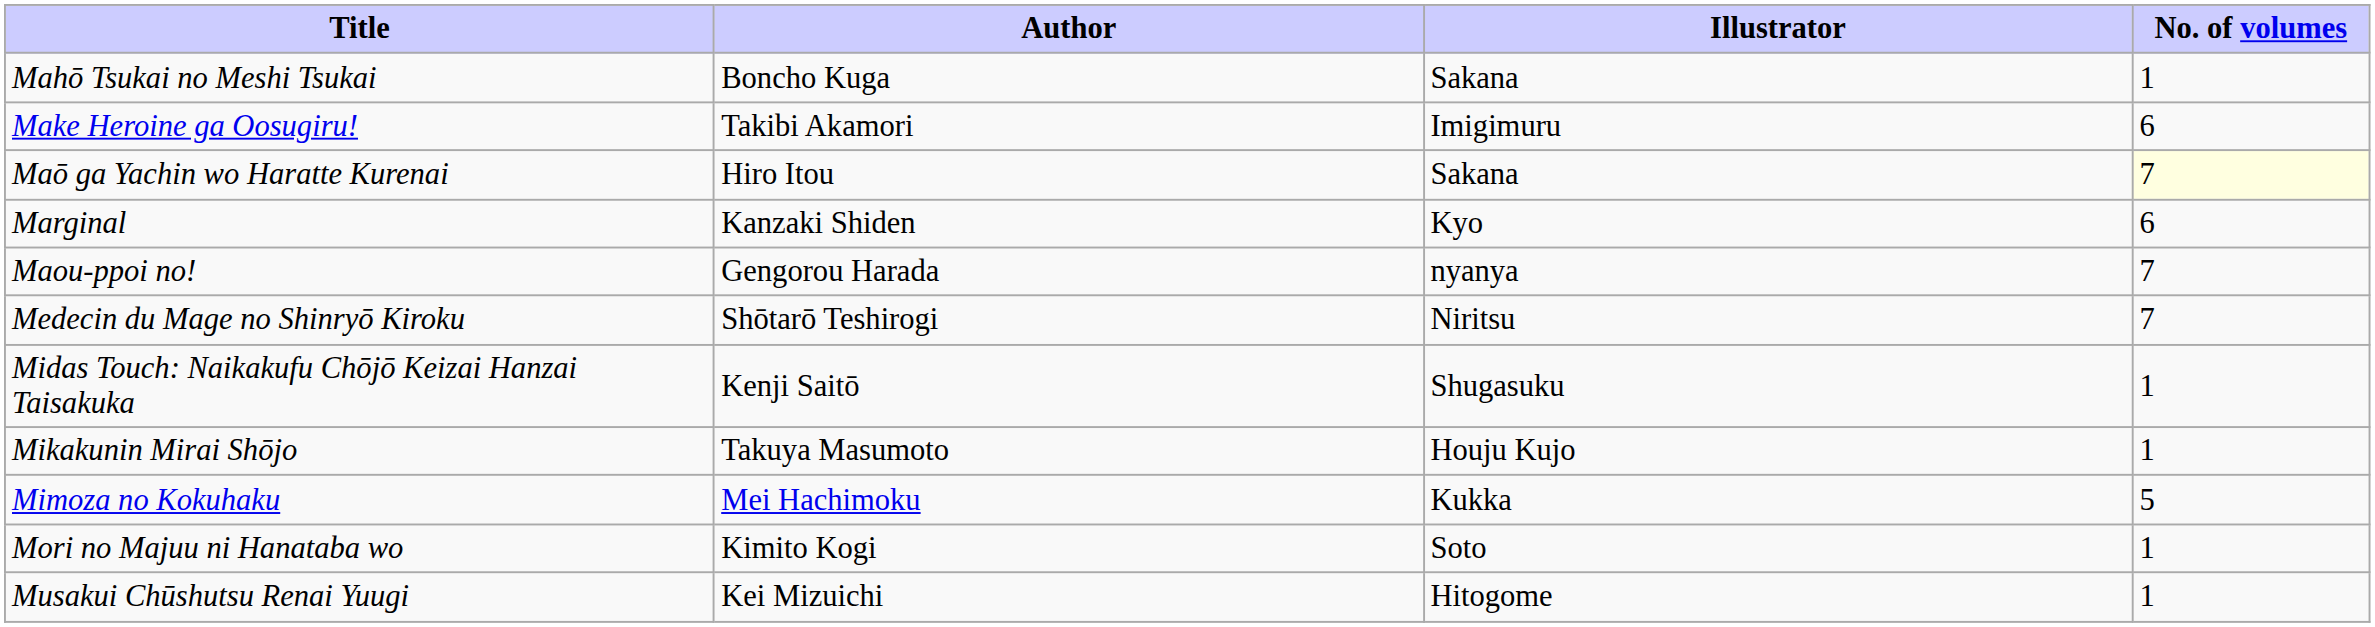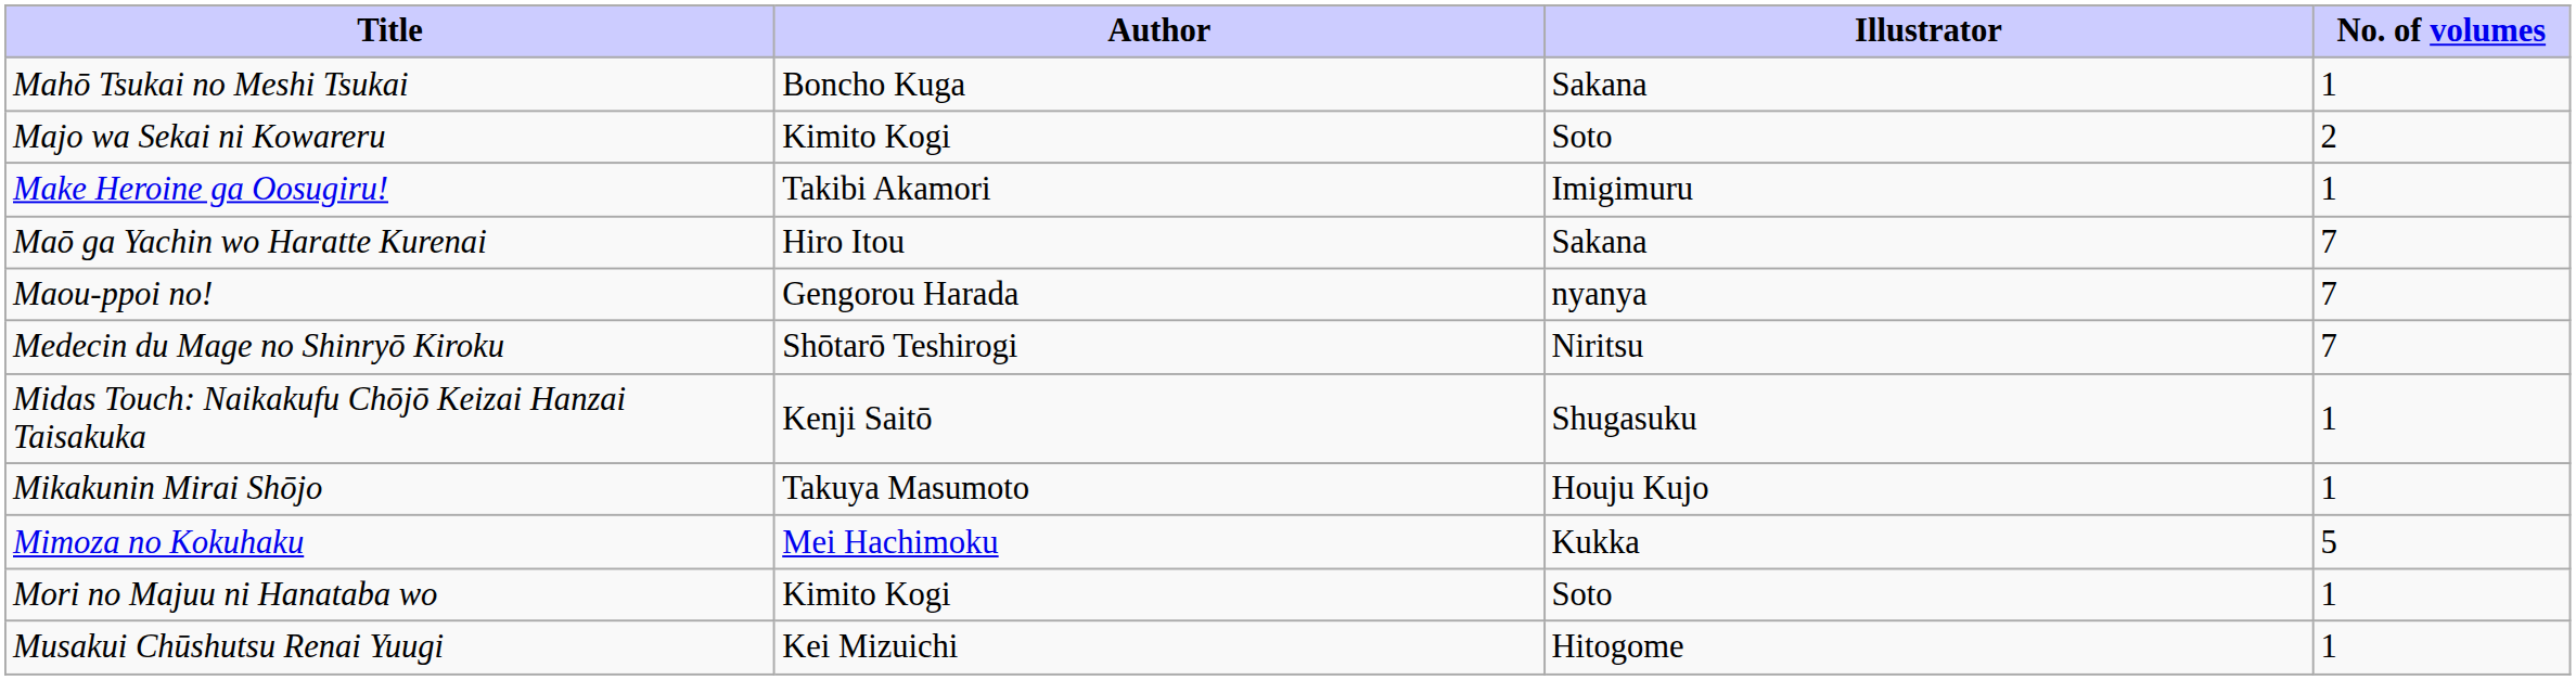 <table class="wikitable" style="width: 98%;">
 <tr>
 <th width=30% style="background:#ccf;">Title</th>
 <th width=30% style="background:#ccf;">Author</th>
 <th width=30% style="background:#ccf;">Illustrator</th>
 <th width=10% style="background:#ccf;">No. of <a href='#'>volumes</a></th>
 </tr>
 <tr>
 <td><em>Mahō Tsukai no Meshi Tsukai</em></td>
 <td>Boncho Kuga</td>
 <td>Sakana</td>
 <td>1</td>
 </tr>
 <tr>
+<td><em>Majo wa Sekai ni Kowareru</em></td>
+<td>Kimito Kogi</td>
+<td>Soto</td>
+<td>2</td>
+</tr>
+<tr>
 <td><em><a href='#'>Make Heroine ga Oosugiru!</a></em></td>
 <td>Takibi Akamori</td>
 <td>Imigimuru</td>
-<td>6</td>
+<td>1</td>
 </tr>
 <tr>
 <td><em>Maō ga Yachin wo Haratte Kurenai</em></td>
 <td>Hiro Itou</td>
 <td>Sakana</td>
-<td style="background: lightyellow;">7</td>
-</tr>
-<tr>
-<td><em>Marginal</em></td>
-<td>Kanzaki Shiden</td>
-<td>Kyo</td>
-<td>6</td>
+<td>7</td>
 </tr>
 <tr>
 <td><em>Maou-ppoi no!</em></td>
 <td>Gengorou Harada</td>
 <td>nyanya</td>
 <td>7</td>
 </tr>
 <tr>
 <td><em>Medecin du Mage no Shinryō Kiroku</em></td>
 <td>Shōtarō Teshirogi</td>
 <td>Niritsu</td>
 <td>7</td>
 </tr>
 <tr>
 <td><em>Midas Touch: Naikakufu Chōjō Keizai Hanzai Taisakuka</em></td>
 <td>Kenji Saitō</td>
 <td>Shugasuku</td>
 <td>1</td>
 </tr>
 <tr>
 <td><em>Mikakunin Mirai Shōjo</em></td>
 <td>Takuya Masumoto</td>
 <td>Houju Kujo</td>
 <td>1</td>
 </tr>
 <tr>
 <td><em><a href='#'>Mimoza no Kokuhaku</a></em></td>
 <td><a href='#'>Mei Hachimoku</a></td>
 <td>Kukka</td>
 <td>5</td>
 </tr>
 <tr>
 <td><em>Mori no Majuu ni Hanataba wo</em></td>
 <td>Kimito Kogi</td>
 <td>Soto</td>
 <td>1</td>
 </tr>
 <tr>
 <td><em>Musakui Chūshutsu Renai Yuugi</em></td>
 <td>Kei Mizuichi</td>
 <td>Hitogome</td>
 <td>1</td>
 </tr>
 </table>
